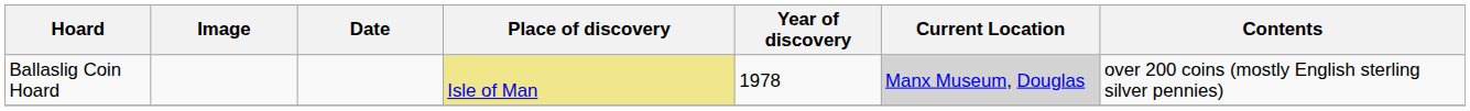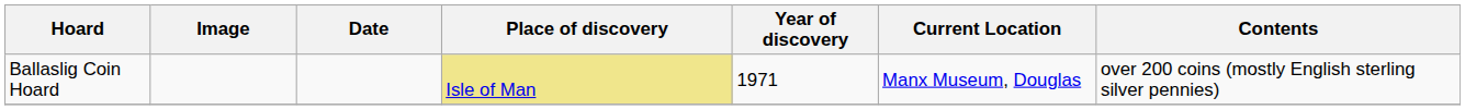 <table class="wikitable sortable" style="width: 100%">
 <tr>
 <th width="10%">Hoard</th>
 <th width="10%">Image</th>
 <th width="10%">Date</th>
 <th width="20%">Place of discovery</th>
 <th width="10%">Year of discovery</th>
 <th width="15%">Current Location</th>
 <th class="unsortable" width="25%">Contents</th>
 </tr>
 <tr>
 <td>Ballaslig Coin Hoard</td>
 <td></td>
 <td></td>
 <td style="background: khaki;"><br><a href='#'>Isle of Man</a><br><small></small></td>
-<td>1978</td>
-<td style="background: lightgrey;"><a href='#'>Manx Museum</a>, <a href='#'>Douglas</a></td>
+<td>1971</td>
+<td><a href='#'>Manx Museum</a>, <a href='#'>Douglas</a></td>
 <td>over 200 coins (mostly English sterling silver pennies)</td>
 </tr>
 <tr>
 </tr>
 </table>
